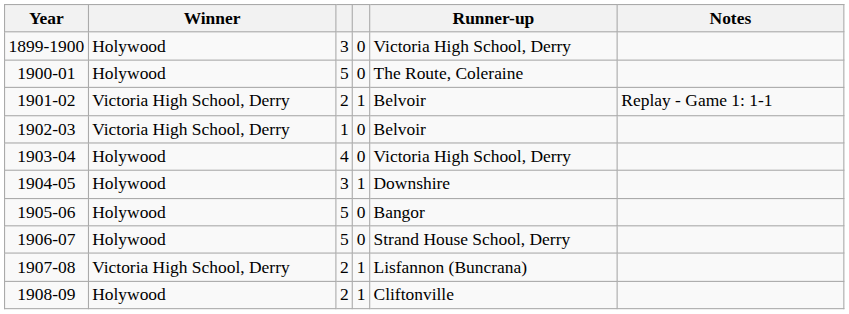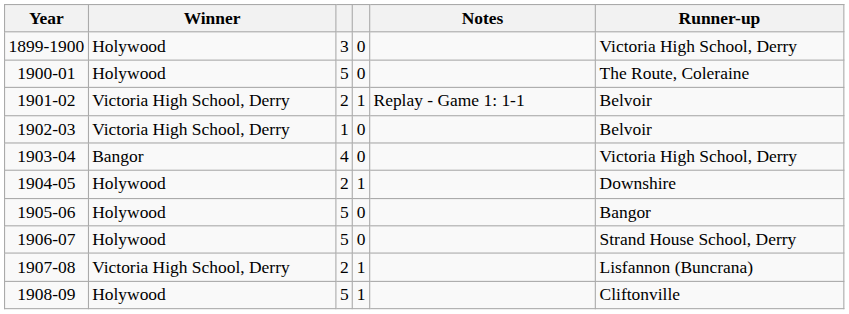 <table class="wikitable">
 <tr>
 <th>Year</th>
 <th>Winner</th>
 <th></th>
 <th></th>
+<th>Notes</th>
 <th>Runner-up</th>
-<th>Notes</th>
 </tr>
 <tr>
 <td align="center">1899-1900</td>
 <td width=220>Holywood</td>
 <td align="center">3</td>
 <td align="center">0</td>
+<td width=200></td>
 <td width=220>Victoria High School, Derry</td>
-<td width=200></td>
 </tr>
 <tr>
 <td align="center">1900-01</td>
 <td>Holywood</td>
 <td align="center">5</td>
 <td align="center">0</td>
+<td></td>
 <td>The Route, Coleraine</td>
-<td></td>
 </tr>
 <tr>
 <td align="center">1901-02</td>
 <td>Victoria High School, Derry</td>
 <td align="center">2</td>
 <td align="center">1</td>
+<td>Replay - Game 1: 1-1</td>
 <td>Belvoir</td>
-<td>Replay - Game 1: 1-1</td>
 </tr>
 <tr>
 <td align="center">1902-03</td>
 <td>Victoria High School, Derry</td>
 <td align="center">1</td>
 <td align="center">0</td>
+<td></td>
 <td>Belvoir</td>
-<td></td>
 </tr>
 <tr>
 <td align="center">1903-04</td>
-<td>Holywood</td>
+<td>Bangor</td>
 <td align="center">4</td>
 <td align="center">0</td>
+<td></td>
 <td>Victoria High School, Derry</td>
-<td></td>
 </tr>
 <tr>
 <td align="center">1904-05</td>
 <td>Holywood</td>
-<td align="center">3</td>
+<td align="center">2</td>
 <td align="center">1</td>
+<td></td>
 <td>Downshire</td>
-<td></td>
 </tr>
 <tr>
 <td align="center">1905-06</td>
 <td>Holywood</td>
 <td align="center">5</td>
 <td align="center">0</td>
+<td></td>
 <td>Bangor</td>
-<td></td>
 </tr>
 <tr>
 <td align="center">1906-07</td>
 <td>Holywood</td>
 <td align="center">5</td>
 <td align="center">0</td>
+<td></td>
 <td>Strand House School, Derry</td>
-<td></td>
 </tr>
 <tr>
 <td align="center">1907-08</td>
 <td>Victoria High School, Derry</td>
 <td align="center">2</td>
 <td align="center">1</td>
+<td></td>
 <td>Lisfannon (Buncrana)</td>
-<td></td>
 </tr>
 <tr>
 <td align="center">1908-09</td>
 <td>Holywood</td>
-<td align="center">2</td>
+<td align="center">5</td>
 <td align="center">1</td>
+<td></td>
 <td>Cliftonville</td>
-<td></td>
 </tr>
 </table>
